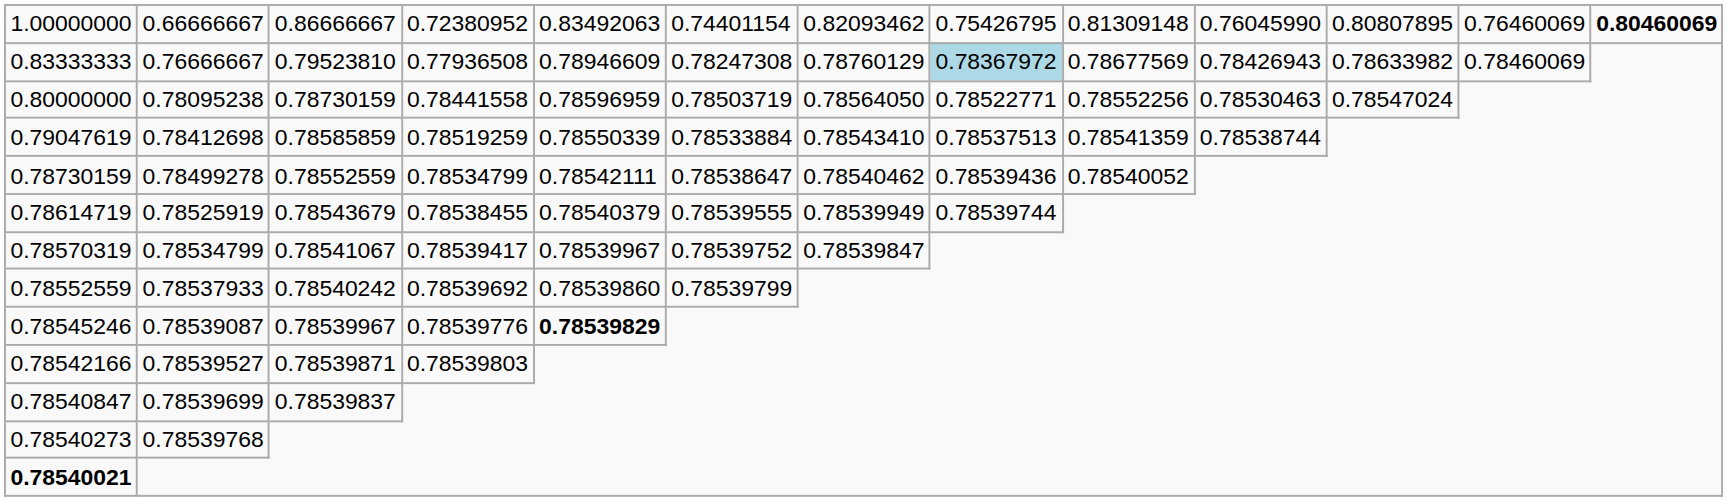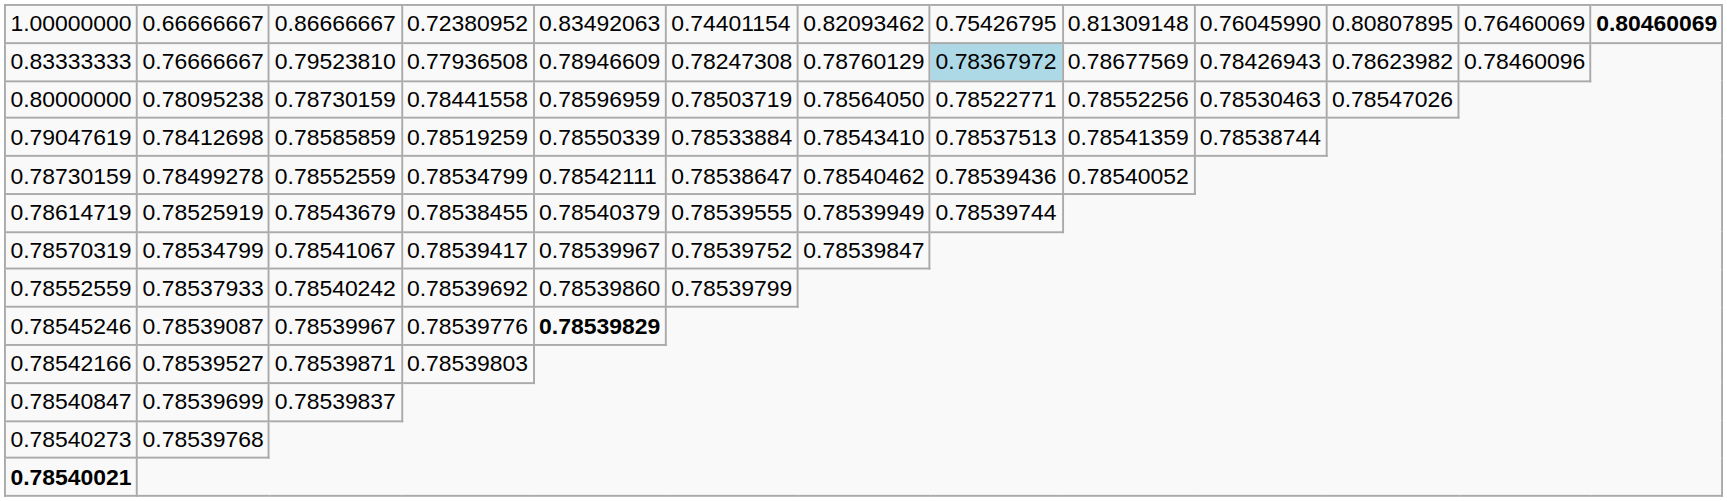 <table class="wikitable" style="font-size: 75%;">
 <tr>
 <td>1.00000000</td>
 <td>0.66666667</td>
 <td>0.86666667</td>
 <td>0.72380952</td>
 <td>0.83492063</td>
 <td>0.74401154</td>
 <td>0.82093462</td>
 <td>0.75426795</td>
 <td>0.81309148</td>
 <td>0.76045990</td>
 <td>0.80807895</td>
 <td>0.76460069</td>
 <td><strong>0.80460069</strong></td>
 </tr>
 <tr>
 <td>0.83333333</td>
 <td>0.76666667</td>
 <td>0.79523810</td>
 <td>0.77936508</td>
 <td>0.78946609</td>
 <td>0.78247308</td>
 <td>0.78760129</td>
 <td style="background: lightblue;">0.78367972</td>
 <td>0.78677569</td>
 <td>0.78426943</td>
-<td>0.78633982</td>
-<td>0.78460069</td>
+<td>0.78623982</td>
+<td>0.78460096</td>
 </tr>
 <tr>
 <td>0.80000000</td>
 <td>0.78095238</td>
 <td>0.78730159</td>
 <td>0.78441558</td>
 <td>0.78596959</td>
 <td>0.78503719</td>
 <td>0.78564050</td>
 <td>0.78522771</td>
 <td>0.78552256</td>
 <td>0.78530463</td>
-<td>0.78547024</td>
+<td>0.78547026</td>
 </tr>
 <tr>
 <td>0.79047619</td>
 <td>0.78412698</td>
 <td>0.78585859</td>
 <td>0.78519259</td>
 <td>0.78550339</td>
 <td>0.78533884</td>
 <td>0.78543410</td>
 <td>0.78537513</td>
 <td>0.78541359</td>
 <td>0.78538744</td>
 </tr>
 <tr>
 <td>0.78730159</td>
 <td>0.78499278</td>
 <td>0.78552559</td>
 <td>0.78534799</td>
 <td>0.78542111</td>
 <td>0.78538647</td>
 <td>0.78540462</td>
 <td>0.78539436</td>
 <td>0.78540052</td>
 </tr>
 <tr>
 <td>0.78614719</td>
 <td>0.78525919</td>
 <td>0.78543679</td>
 <td>0.78538455</td>
 <td>0.78540379</td>
 <td>0.78539555</td>
 <td>0.78539949</td>
 <td>0.78539744</td>
 </tr>
 <tr>
 <td>0.78570319</td>
 <td>0.78534799</td>
 <td>0.78541067</td>
 <td>0.78539417</td>
 <td>0.78539967</td>
 <td>0.78539752</td>
 <td>0.78539847</td>
 </tr>
 <tr>
 <td>0.78552559</td>
 <td>0.78537933</td>
 <td>0.78540242</td>
 <td>0.78539692</td>
 <td>0.78539860</td>
 <td>0.78539799</td>
 </tr>
 <tr>
 <td>0.78545246</td>
 <td>0.78539087</td>
 <td>0.78539967</td>
 <td>0.78539776</td>
 <td><strong>0.78539829</strong></td>
 </tr>
 <tr>
 <td>0.78542166</td>
 <td>0.78539527</td>
 <td>0.78539871</td>
 <td>0.78539803</td>
 </tr>
 <tr>
 <td>0.78540847</td>
 <td>0.78539699</td>
 <td>0.78539837</td>
 </tr>
 <tr>
 <td>0.78540273</td>
 <td>0.78539768</td>
 </tr>
 <tr>
 <td><strong>0.78540021</strong></td>
 </tr>
 </table>
